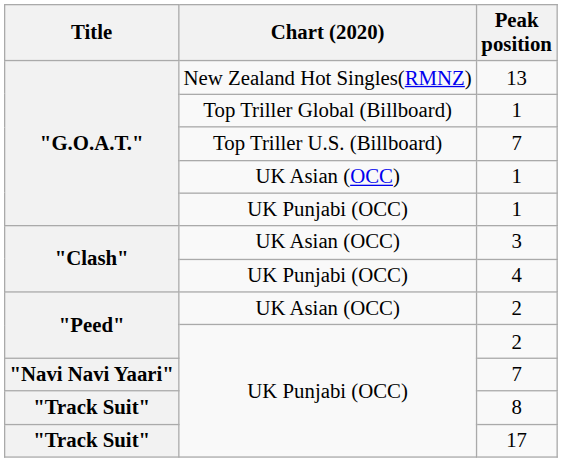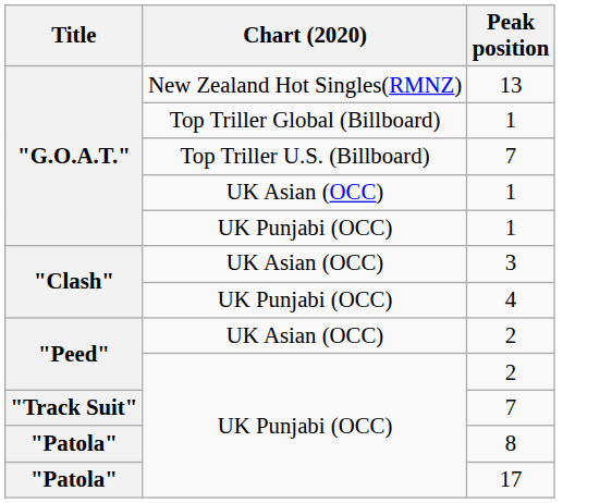 <table class="wikitable sortable plainrowheaders" style="text-align:center">
 <tr>
 <th scope="col">Title</th>
 <th scope="col">Chart (2020)</th>
 <th scope="col">Peak<br>position</th>
 </tr>
 <tr>
 <th rowspan="5">"G.O.A.T."</th>
 <td>New Zealand Hot Singles(<a href='#'>RMNZ</a>)</td>
 <td>13</td>
 </tr>
 <tr>
 <td>Top Triller Global (Billboard)</td>
 <td>1</td>
 </tr>
 <tr>
 <td>Top Triller U.S. (Billboard)</td>
 <td>7</td>
 </tr>
 <tr>
 <td>UK Asian (<a href='#'>OCC</a>)</td>
 <td>1</td>
 </tr>
 <tr>
 <td>UK Punjabi (OCC)</td>
 <td>1</td>
 </tr>
 <tr>
 <th rowspan="2">"Clash"</th>
 <td>UK Asian (OCC)</td>
 <td>3</td>
 </tr>
 <tr>
 <td>UK Punjabi (OCC)</td>
 <td>4</td>
 </tr>
 <tr>
 <th rowspan="2">"Peed"</th>
 <td>UK Asian (OCC)</td>
 <td>2</td>
 </tr>
 <tr>
 <td rowspan="4">UK Punjabi (OCC)</td>
 <td>2</td>
 </tr>
 <tr>
-<th>"Navi Navi Yaari"</th>
+<th>"Track Suit"</th>
 <td>7</td>
 </tr>
 <tr>
-<th>"Track Suit"</th>
+<th>"Patola"</th>
 <td>8</td>
 </tr>
 <tr>
-<th>"Track Suit"</th>
+<th>"Patola"</th>
 <td>17</td>
 </tr>
 </table>
